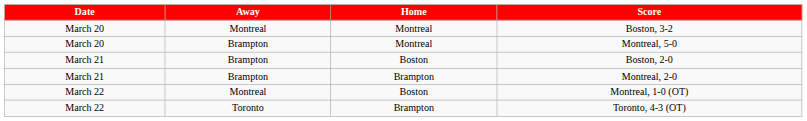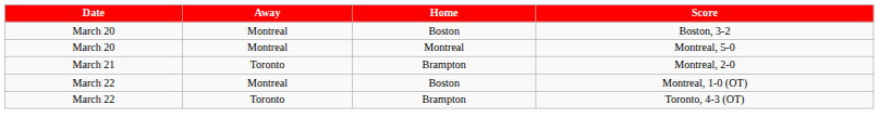 <table class="wikitable" style="width:80%;">
 <tr style="text-align:center; background:red; color:#fff;">
 <td><strong>Date</strong></td>
 <td><strong>Away</strong></td>
 <td><strong>Home</strong></td>
 <td><strong>Score</strong></td>
 </tr>
 <tr style="text-align:center;" bgcolor="">
 <td>March 20</td>
 <td>Montreal</td>
-<td>Montreal</td>
+<td>Boston</td>
 <td>Boston, 3-2</td>
 </tr>
 <tr style="text-align:center;" bgcolor="">
 <td>March 20</td>
-<td>Brampton</td>
+<td>Montreal</td>
 <td>Montreal</td>
 <td>Montreal, 5-0</td>
 </tr>
 <tr style="text-align:center;" bgcolor="">
 <td>March 21</td>
-<td>Brampton</td>
-<td>Boston</td>
-<td>Boston, 2-0</td>
-</tr>
-<tr style="text-align:center;" bgcolor="">
-<td>March 21</td>
-<td>Brampton</td>
+<td>Toronto</td>
 <td>Brampton</td>
 <td>Montreal, 2-0</td>
 </tr>
 <tr style="text-align:center;" bgcolor="">
 <td>March 22</td>
 <td>Montreal</td>
 <td>Boston</td>
 <td>Montreal, 1-0 (OT)</td>
 </tr>
 <tr style="text-align:center;" bgcolor="">
 <td>March 22</td>
 <td>Toronto</td>
 <td>Brampton</td>
 <td>Toronto, 4-3 (OT)</td>
 </tr>
 </table>
